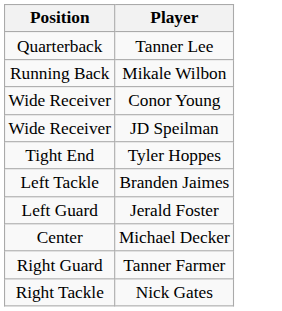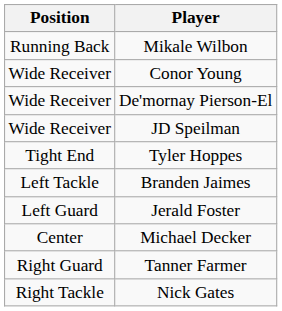 <table class="wikitable" style="text-align: center;">
 <tr>
 <th>Position</th>
 <th>Player</th>
-</tr>
-<tr>
-<td>Quarterback</td>
-<td>Tanner Lee</td>
 </tr>
 <tr>
 <td>Running Back</td>
 <td>Mikale Wilbon</td>
 </tr>
 <tr>
 <td>Wide Receiver</td>
 <td>Conor Young</td>
+</tr>
+<tr>
+<td>Wide Receiver</td>
+<td>De'mornay Pierson-El</td>
 </tr>
 <tr>
 <td>Wide Receiver</td>
 <td>JD Speilman</td>
 </tr>
 <tr>
 <td>Tight End</td>
 <td>Tyler Hoppes</td>
 </tr>
 <tr>
 <td>Left Tackle</td>
 <td>Branden Jaimes</td>
 </tr>
 <tr>
 <td>Left Guard</td>
 <td>Jerald Foster</td>
 </tr>
 <tr>
 <td>Center</td>
 <td>Michael Decker</td>
 </tr>
 <tr>
 <td>Right Guard</td>
 <td>Tanner Farmer</td>
 </tr>
 <tr>
 <td>Right Tackle</td>
 <td>Nick Gates</td>
 </tr>
 </table>
